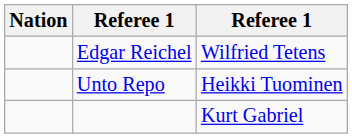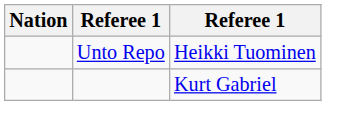 <table class="wikitable sortable">
 <tr>
 <th>Nation</th>
 <th>Referee 1</th>
 <th>Referee 1</th>
-</tr>
-<tr>
-<td></td>
-<td><a href='#'>Edgar Reichel</a></td>
-<td><a href='#'>Wilfried Tetens</a></td>
 </tr>
 <tr>
 <td></td>
 <td><a href='#'>Unto Repo</a></td>
 <td><a href='#'>Heikki Tuominen</a></td>
 </tr>
 <tr>
 <td></td>
 <td></td>
 <td><a href='#'>Kurt Gabriel</a></td>
 </tr>
 </table>
